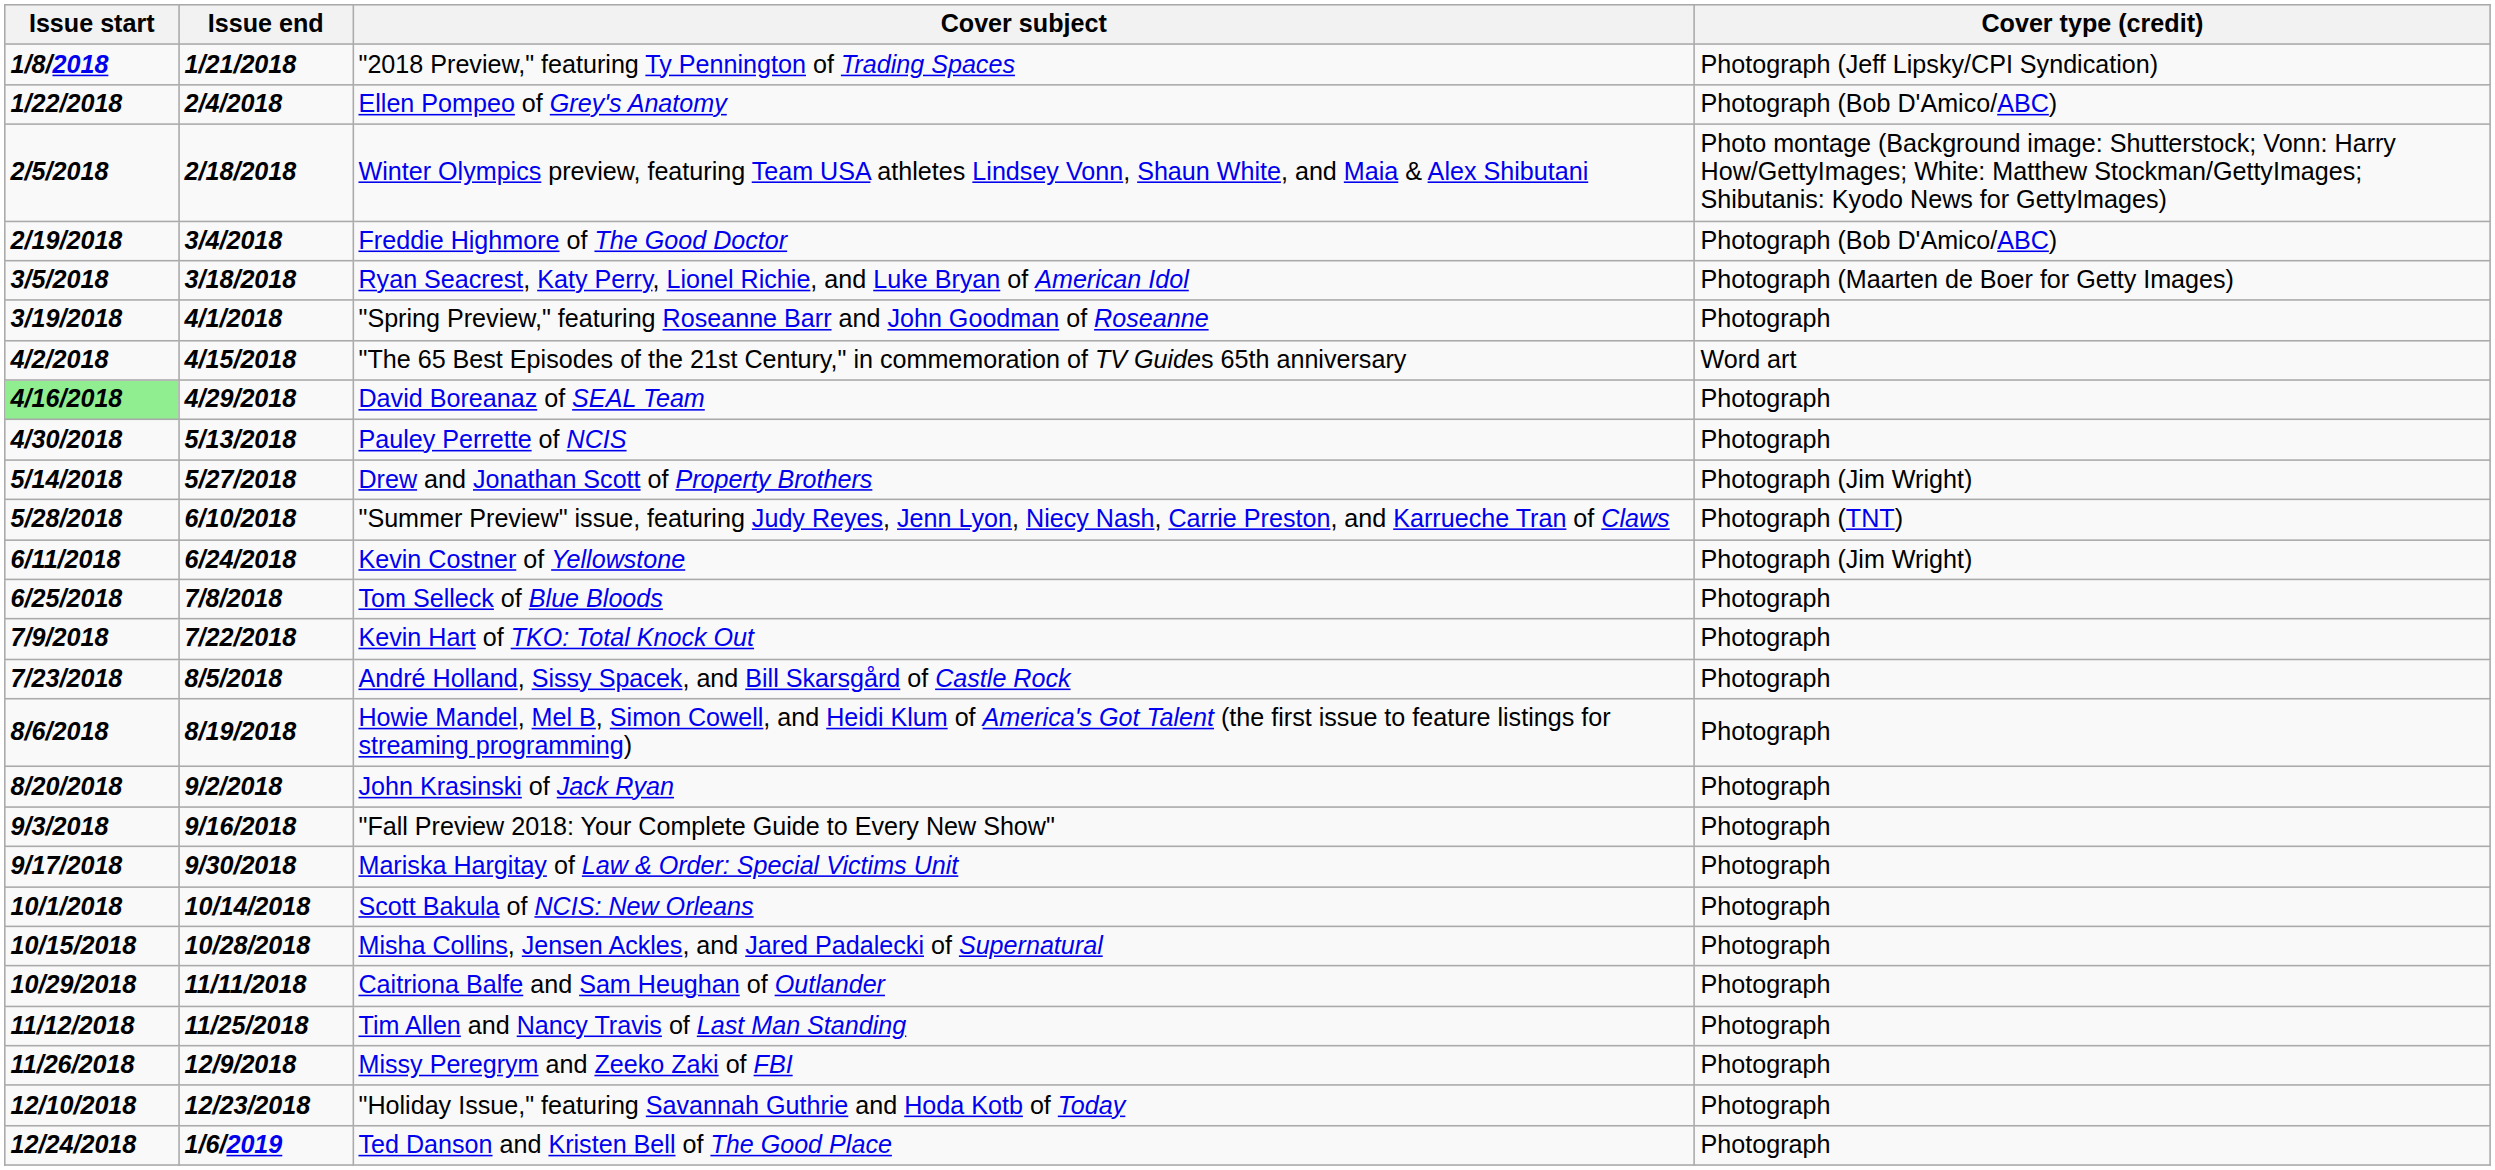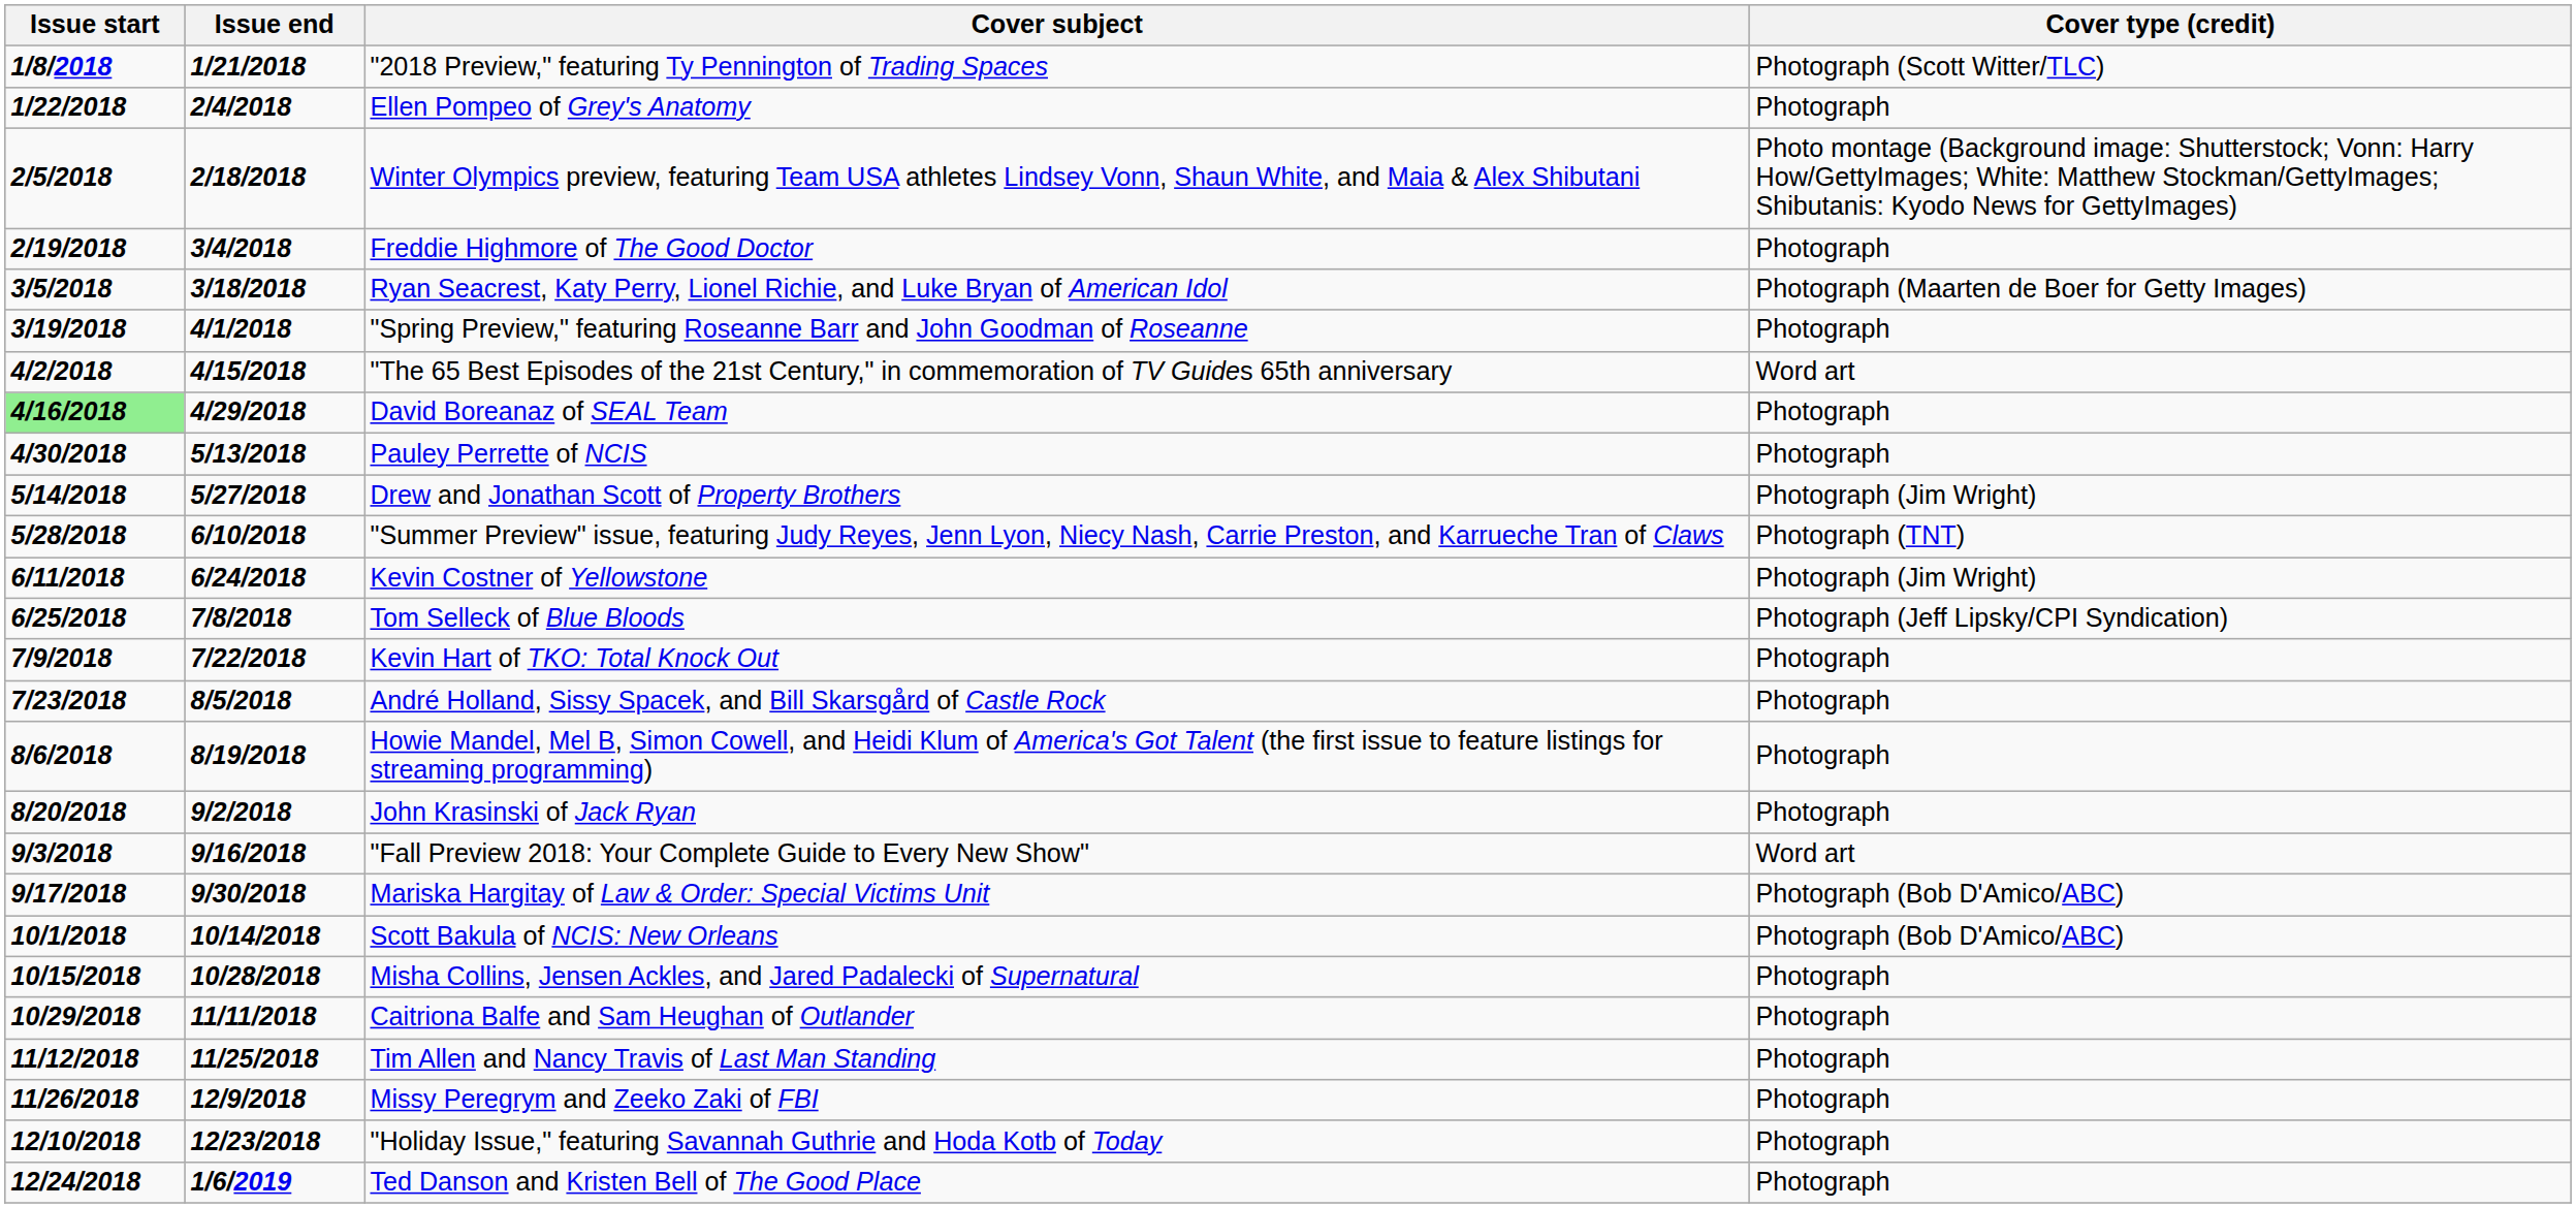 <table class="wikitable sortable" width=100% style="font-size:100%;">
 <tr>
 <th width=7%>Issue start</th>
 <th width=7%>Issue end</th>
 <th width=54%>Cover subject</th>
 <th width=32%>Cover type (credit)</th>
 </tr>
 <tr>
 <td><strong><em>1/8/<a href='#'>2018</a></em></strong></td>
 <td><strong><em>1/21/2018</em></strong></td>
 <td>"2018 Preview," featuring <a href='#'>Ty Pennington</a> of <em><a href='#'>Trading Spaces</a></em></td>
-<td>Photograph (Jeff Lipsky/CPI Syndication)</td>
+<td>Photograph (Scott Witter/<a href='#'>TLC</a>)</td>
 </tr>
 <tr>
 <td><strong><em>1/22/2018</em></strong></td>
 <td><strong><em>2/4/2018</em></strong></td>
 <td><a href='#'>Ellen Pompeo</a> of <em><a href='#'>Grey's Anatomy</a></em></td>
-<td>Photograph (Bob D'Amico/<a href='#'>ABC</a>)</td>
+<td>Photograph</td>
 </tr>
 <tr>
 <td><strong><em>2/5/2018</em></strong></td>
 <td><strong><em>2/18/2018</em></strong></td>
 <td><a href='#'>Winter Olympics</a> preview, featuring <a href='#'>Team USA</a> athletes <a href='#'>Lindsey Vonn</a>, <a href='#'>Shaun White</a>, and <a href='#'>Maia</a> & <a href='#'>Alex Shibutani</a></td>
 <td>Photo montage (Background image: Shutterstock; Vonn: Harry How/GettyImages; White: Matthew Stockman/GettyImages; Shibutanis: Kyodo News for GettyImages)</td>
 </tr>
 <tr>
 <td><strong><em>2/19/2018</em></strong></td>
 <td><strong><em>3/4/2018</em></strong></td>
 <td><a href='#'>Freddie Highmore</a> of <em><a href='#'>The Good Doctor</a></em></td>
-<td>Photograph (Bob D'Amico/<a href='#'>ABC</a>)</td>
+<td>Photograph</td>
 </tr>
 <tr>
 <td><strong><em>3/5/2018</em></strong></td>
 <td><strong><em>3/18/2018</em></strong></td>
 <td><a href='#'>Ryan Seacrest</a>, <a href='#'>Katy Perry</a>, <a href='#'>Lionel Richie</a>, and <a href='#'>Luke Bryan</a> of <em><a href='#'>American Idol</a></em></td>
 <td>Photograph (Maarten de Boer for Getty Images)</td>
 </tr>
 <tr>
 <td><strong><em>3/19/2018</em></strong></td>
 <td><strong><em>4/1/2018</em></strong></td>
 <td>"Spring Preview," featuring <a href='#'>Roseanne Barr</a> and <a href='#'>John Goodman</a> of <em><a href='#'>Roseanne</a></em></td>
 <td>Photograph</td>
 </tr>
 <tr>
 <td><strong><em>4/2/2018</em></strong></td>
 <td><strong><em>4/15/2018</em></strong></td>
 <td>"The 65 Best Episodes of the 21st Century," in commemoration of <em>TV Guide</em>s 65th anniversary</td>
 <td>Word art</td>
 </tr>
 <tr>
 <td style="background: lightgreen;"><strong><em>4/16/2018</em></strong></td>
 <td><strong><em>4/29/2018</em></strong></td>
 <td><a href='#'>David Boreanaz</a> of <em><a href='#'>SEAL Team</a></em></td>
 <td>Photograph</td>
 </tr>
 <tr>
 <td><strong><em>4/30/2018</em></strong></td>
 <td><strong><em>5/13/2018</em></strong></td>
 <td><a href='#'>Pauley Perrette</a> of <em><a href='#'>NCIS</a></em></td>
 <td>Photograph</td>
 </tr>
 <tr>
 <td><strong><em>5/14/2018</em></strong></td>
 <td><strong><em>5/27/2018</em></strong></td>
 <td><a href='#'>Drew</a> and <a href='#'>Jonathan Scott</a> of <em><a href='#'>Property Brothers</a></em></td>
 <td>Photograph (Jim Wright)</td>
 </tr>
 <tr>
 <td><strong><em>5/28/2018</em></strong></td>
 <td><strong><em>6/10/2018</em></strong></td>
 <td>"Summer Preview" issue, featuring <a href='#'>Judy Reyes</a>, <a href='#'>Jenn Lyon</a>, <a href='#'>Niecy Nash</a>, <a href='#'>Carrie Preston</a>, and <a href='#'>Karrueche Tran</a> of <em><a href='#'>Claws</a></em></td>
 <td>Photograph (<a href='#'>TNT</a>)</td>
 </tr>
 <tr>
 <td><strong><em>6/11/2018</em></strong></td>
 <td><strong><em>6/24/2018</em></strong></td>
 <td><a href='#'>Kevin Costner</a> of <em><a href='#'>Yellowstone</a></em></td>
 <td>Photograph (Jim Wright)</td>
 </tr>
 <tr>
 <td><strong><em>6/25/2018</em></strong></td>
 <td><strong><em>7/8/2018</em></strong></td>
 <td><a href='#'>Tom Selleck</a> of <em><a href='#'>Blue Bloods</a></em></td>
-<td>Photograph</td>
+<td>Photograph (Jeff Lipsky/CPI Syndication)</td>
 </tr>
 <tr>
 <td><strong><em>7/9/2018</em></strong></td>
 <td><strong><em>7/22/2018</em></strong></td>
 <td><a href='#'>Kevin Hart</a> of <em><a href='#'>TKO: Total Knock Out</a></em></td>
 <td>Photograph</td>
 </tr>
 <tr>
 <td><strong><em>7/23/2018</em></strong></td>
 <td><strong><em>8/5/2018</em></strong></td>
 <td><a href='#'>André Holland</a>, <a href='#'>Sissy Spacek</a>, and <a href='#'>Bill Skarsgård</a> of <em><a href='#'>Castle Rock</a></em></td>
 <td>Photograph</td>
 </tr>
 <tr>
 <td><strong><em>8/6/2018</em></strong></td>
 <td><strong><em>8/19/2018</em></strong></td>
 <td><a href='#'>Howie Mandel</a>, <a href='#'>Mel B</a>, <a href='#'>Simon Cowell</a>, and <a href='#'>Heidi Klum</a> of <em><a href='#'>America's Got Talent</a></em> (the first issue to feature listings for <a href='#'>streaming programming</a>)</td>
 <td>Photograph</td>
 </tr>
 <tr>
 <td><strong><em>8/20/2018</em></strong></td>
 <td><strong><em>9/2/2018</em></strong></td>
 <td><a href='#'>John Krasinski</a> of <em><a href='#'>Jack Ryan</a></em></td>
 <td>Photograph</td>
 </tr>
 <tr>
 <td><strong><em>9/3/2018</em></strong></td>
 <td><strong><em>9/16/2018</em></strong></td>
 <td>"Fall Preview 2018: Your Complete Guide to Every New Show"</td>
-<td>Photograph</td>
+<td>Word art</td>
 </tr>
 <tr>
 <td><strong><em>9/17/2018</em></strong></td>
 <td><strong><em>9/30/2018</em></strong></td>
 <td><a href='#'>Mariska Hargitay</a> of <em><a href='#'>Law & Order: Special Victims Unit</a></em></td>
-<td>Photograph</td>
+<td>Photograph (Bob D'Amico/<a href='#'>ABC</a>)</td>
 </tr>
 <tr>
 <td><strong><em>10/1/2018</em></strong></td>
 <td><strong><em>10/14/2018</em></strong></td>
 <td><a href='#'>Scott Bakula</a> of <em><a href='#'>NCIS: New Orleans</a></em></td>
-<td>Photograph</td>
+<td>Photograph (Bob D'Amico/<a href='#'>ABC</a>)</td>
 </tr>
 <tr>
 <td><strong><em>10/15/2018</em></strong></td>
 <td><strong><em>10/28/2018</em></strong></td>
 <td><a href='#'>Misha Collins</a>, <a href='#'>Jensen Ackles</a>, and <a href='#'>Jared Padalecki</a> of <em><a href='#'>Supernatural</a></em></td>
 <td>Photograph</td>
 </tr>
 <tr>
 <td><strong><em>10/29/2018</em></strong></td>
 <td><strong><em>11/11/2018</em></strong></td>
 <td><a href='#'>Caitriona Balfe</a> and <a href='#'>Sam Heughan</a> of <em><a href='#'>Outlander</a></em></td>
 <td>Photograph</td>
 </tr>
 <tr>
 <td><strong><em>11/12/2018</em></strong></td>
 <td><strong><em>11/25/2018</em></strong></td>
 <td><a href='#'>Tim Allen</a> and <a href='#'>Nancy Travis</a> of <em><a href='#'>Last Man Standing</a></em></td>
 <td>Photograph</td>
 </tr>
 <tr>
 <td><strong><em>11/26/2018</em></strong></td>
 <td><strong><em>12/9/2018</em></strong></td>
 <td><a href='#'>Missy Peregrym</a> and <a href='#'>Zeeko Zaki</a> of <em><a href='#'>FBI</a></em></td>
 <td>Photograph</td>
 </tr>
 <tr>
 <td><strong><em>12/10/2018</em></strong></td>
 <td><strong><em>12/23/2018</em></strong></td>
 <td>"Holiday Issue," featuring <a href='#'>Savannah Guthrie</a> and <a href='#'>Hoda Kotb</a> of <em><a href='#'>Today</a></em></td>
 <td>Photograph</td>
 </tr>
 <tr>
 <td><strong><em>12/24/2018</em></strong></td>
 <td><strong><em>1/6/<a href='#'>2019</a></em></strong></td>
 <td><a href='#'>Ted Danson</a> and <a href='#'>Kristen Bell</a> of <em><a href='#'>The Good Place</a></em><br></td>
 <td>Photograph</td>
 </tr>
 </table>
